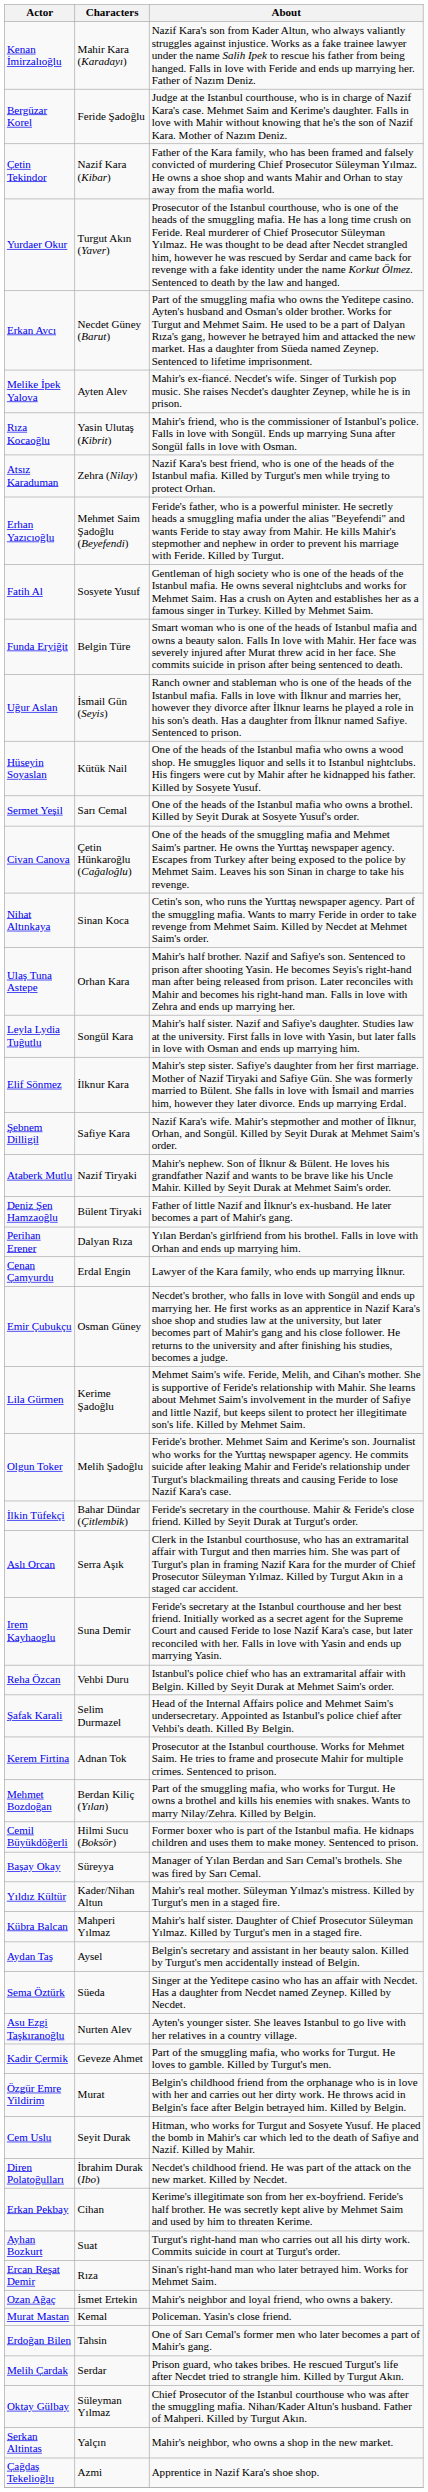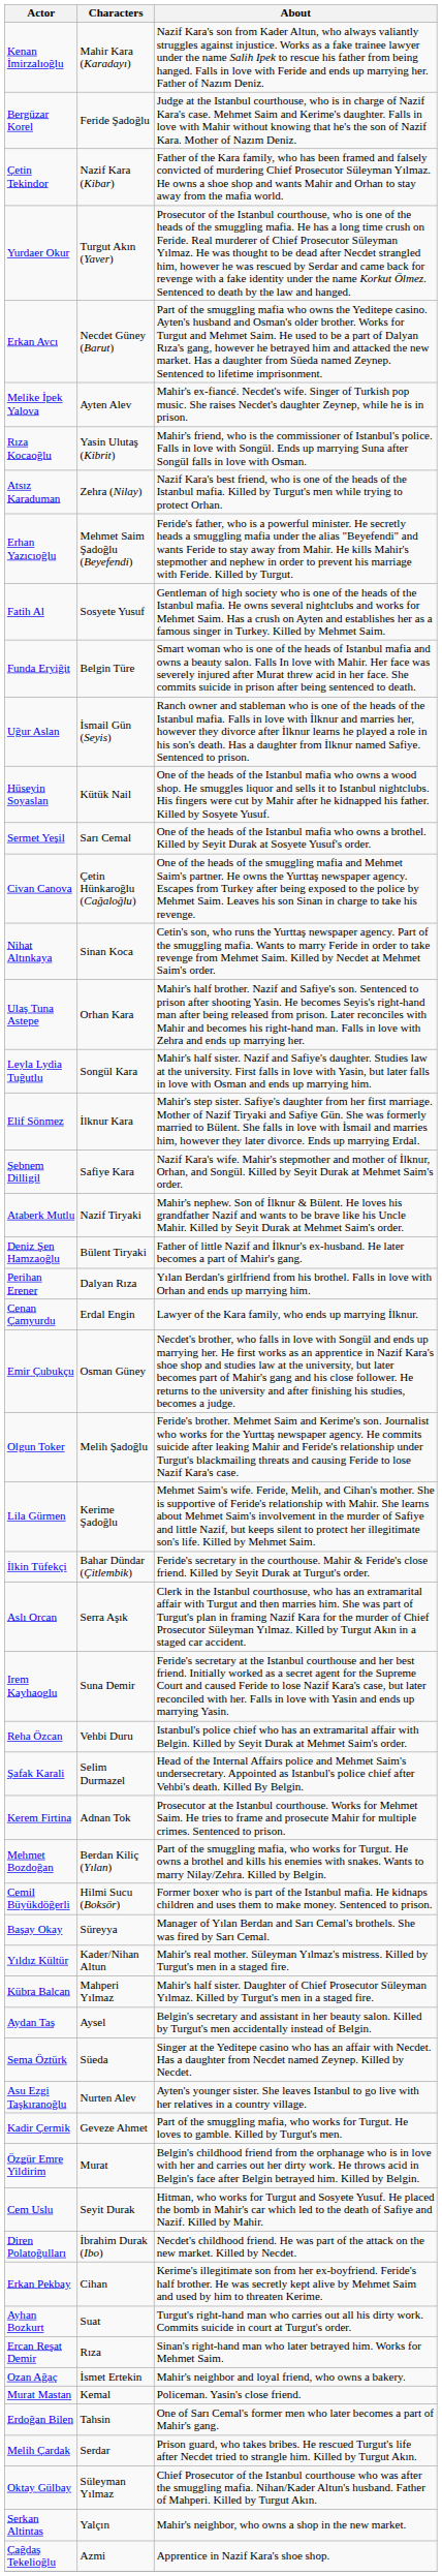 <table class="wikitable">
 <tr>
 <th>Actor</th>
 <th>Characters</th>
 <th>About</th>
 </tr>
 <tr>
 <td><a href='#'>Kenan İmirzalıoğlu</a></td>
 <td>Mahir Kara (<em>Karadayı</em>)</td>
 <td>Nazif Kara's son from Kader Altun, who always valiantly struggles against injustice. Works as a fake trainee lawyer under the name <em>Salih Ipek</em> to rescue his father from being hanged. Falls in love with Feride and ends up marrying her. Father of Nazım Deniz.</td>
 </tr>
 <tr>
 <td><a href='#'>Bergüzar Korel</a></td>
 <td>Feride Şadoğlu</td>
 <td>Judge at the Istanbul courthouse, who is in charge of Nazif Kara's case. Mehmet Saim and Kerime's daughter. Falls in love with Mahir without knowing that he's the son of Nazif Kara. Mother of Nazım Deniz.</td>
 </tr>
 <tr>
 <td><a href='#'>Çetin Tekindor</a></td>
 <td>Nazif Kara (<em>Kibar</em>)</td>
 <td>Father of the Kara family, who has been framed and falsely convicted of murdering Chief Prosecutor Süleyman Yılmaz. He owns a shoe shop and wants Mahir and Orhan to stay away from the mafia world.</td>
 </tr>
 <tr>
 <td><a href='#'>Yurdaer Okur</a></td>
 <td>Turgut Akın (<em>Yaver</em>)</td>
 <td>Prosecutor of the Istanbul courthouse, who is one of the heads of the smuggling mafia. He has a long time crush on Feride. Real murderer of Chief Prosecutor Süleyman Yılmaz. He was thought to be dead after Necdet strangled him, however he was rescued by Serdar and came back for revenge with a fake identity under the name <em>Korkut Ölmez</em>. Sentenced to death by the law and hanged.</td>
 </tr>
 <tr>
 <td><a href='#'>Erkan Avcı</a></td>
 <td>Necdet Güney (<em>Barut</em>)</td>
 <td>Part of the smuggling mafia who owns the Yeditepe casino. Ayten's husband and Osman's older brother. Works for Turgut and Mehmet Saim. He used to be a part of Dalyan Rıza's gang, however he betrayed him and attacked the new market. Has a daughter from Süeda named Zeynep. Sentenced to lifetime imprisonment.</td>
 </tr>
 <tr>
 <td><a href='#'>Melike İpek Yalova</a></td>
 <td>Ayten Alev</td>
 <td>Mahir's ex-fiancé. Necdet's wife. Singer of Turkish pop music. She raises Necdet's daughter Zeynep, while he is in prison.</td>
 </tr>
 <tr>
 <td><a href='#'>Rıza Kocaoğlu</a></td>
 <td>Yasin Ulutaş (<em>Kibrit</em>)</td>
 <td>Mahir's friend, who is the commissioner of Istanbul's police. Falls in love with Songül. Ends up marrying Suna after Songül falls in love with Osman.</td>
 </tr>
 <tr>
 <td><a href='#'>Atsız Karaduman</a></td>
 <td>Zehra (<em>Nilay</em>)</td>
 <td>Nazif Kara's best friend, who is one of the heads of the Istanbul mafia. Killed by Turgut's men while trying to protect Orhan.</td>
 </tr>
 <tr>
 <td><a href='#'>Erhan Yazıcıoğlu</a></td>
 <td>Mehmet Saim Şadoğlu (<em>Beyefendi</em>)</td>
 <td>Feride's father, who is a powerful minister. He secretly heads a smuggling mafia under the alias "Beyefendi" and wants Feride to stay away from Mahir. He kills Mahir's stepmother and nephew in order to prevent his marriage with Feride. Killed by Turgut.</td>
 </tr>
 <tr>
 <td><a href='#'>Fatih Al</a></td>
 <td>Sosyete Yusuf</td>
 <td>Gentleman of high society who is one of the heads of the Istanbul mafia. He owns several nightclubs and works for Mehmet Saim. Has a crush on Ayten and establishes her as a famous singer in Turkey. Killed by Mehmet Saim.</td>
 </tr>
 <tr>
 <td><a href='#'>Funda Eryiğit</a></td>
 <td>Belgin Türe</td>
 <td>Smart woman who is one of the heads of Istanbul mafia and owns a beauty salon. Falls In love with Mahir. Her face was severely injured after Murat threw acid in her face. She commits suicide in prison after being sentenced to death.</td>
 </tr>
 <tr>
 <td><a href='#'>Uğur Aslan</a></td>
 <td>İsmail Gün (<em>Seyis</em>)</td>
 <td>Ranch owner and stableman who is one of the heads of the Istanbul mafia. Falls in love with İlknur and marries her, however they divorce after İlknur learns he played a role in his son's death. Has a daughter from İlknur named Safiye. Sentenced to prison.</td>
 </tr>
 <tr>
 <td><a href='#'>Hüseyin Soyaslan</a></td>
 <td>Kütük Nail</td>
 <td>One of the heads of the Istanbul mafia who owns a wood shop. He smuggles liquor and sells it to Istanbul nightclubs. His fingers were cut by Mahir after he kidnapped his father. Killed by Sosyete Yusuf.</td>
 </tr>
 <tr>
 <td><a href='#'>Sermet Yeşil</a></td>
 <td>Sarı Cemal</td>
 <td>One of the heads of the Istanbul mafia who owns a brothel. Killed by Seyit Durak at Sosyete Yusuf's order.</td>
 </tr>
 <tr>
 <td><a href='#'>Civan Canova</a></td>
 <td>Çetin Hünkaroğlu (<em>Cağaloğlu</em>)</td>
 <td>One of the heads of the smuggling mafia and Mehmet Saim's partner. He owns the Yurttaş newspaper agency. Escapes from Turkey after being exposed to the police by Mehmet Saim. Leaves his son Sinan in charge to take his revenge.</td>
 </tr>
 <tr>
 <td><a href='#'>Nihat Altınkaya</a></td>
 <td>Sinan Koca</td>
 <td>Cetin's son, who runs the Yurttaş newspaper agency. Part of the smuggling mafia. Wants to marry Feride in order to take revenge from Mehmet Saim. Killed by Necdet at Mehmet Saim's order.</td>
 </tr>
 <tr>
 <td><a href='#'>Ulaş Tuna Astepe</a></td>
 <td>Orhan Kara</td>
 <td>Mahir's half brother. Nazif and Safiye's son. Sentenced to prison after shooting Yasin. He becomes Seyis's right-hand man after being released from prison. Later reconciles with Mahir and becomes his right-hand man. Falls in love with Zehra and ends up marrying her.</td>
 </tr>
 <tr>
 <td><a href='#'>Leyla Lydia Tuğutlu</a></td>
 <td>Songül Kara</td>
 <td>Mahir's half sister. Nazif and Safiye's daughter. Studies law at the university. First falls in love with Yasin, but later falls in love with Osman and ends up marrying him.</td>
 </tr>
 <tr>
 <td><a href='#'>Elif Sönmez</a></td>
 <td>İlknur Kara</td>
 <td>Mahir's step sister. Safiye's daughter from her first marriage. Mother of Nazif Tiryaki and Safiye Gün. She was formerly married to Bülent. She falls in love with İsmail and marries him, however they later divorce. Ends up marrying Erdal.</td>
 </tr>
 <tr>
 <td><a href='#'>Şebnem Dilligil</a></td>
 <td>Safiye Kara</td>
 <td>Nazif Kara's wife. Mahir's stepmother and mother of İlknur, Orhan, and Songül. Killed by Seyit Durak at Mehmet Saim's order.</td>
 </tr>
 <tr>
 <td><a href='#'>Ataberk Mutlu</a></td>
 <td>Nazif Tiryaki</td>
 <td>Mahir's nephew. Son of İlknur & Bülent. He loves his grandfather Nazif and wants to be brave like his Uncle Mahir. Killed by Seyit Durak at Mehmet Saim's order.</td>
 </tr>
 <tr>
 <td><a href='#'>Deniz Şen Hamzaoğlu</a></td>
 <td>Bülent Tiryaki</td>
 <td>Father of little Nazif and İlknur's ex-husband. He later becomes a part of Mahir's gang.</td>
 </tr>
 <tr>
 <td><a href='#'>Perihan Erener</a></td>
 <td>Dalyan Rıza</td>
 <td>Yılan Berdan's girlfriend from his brothel. Falls in love with Orhan and ends up marrying him.</td>
 </tr>
 <tr>
 <td><a href='#'>Cenan Çamyurdu</a></td>
 <td>Erdal Engin</td>
 <td>Lawyer of the Kara family, who ends up marrying İlknur.</td>
 </tr>
 <tr>
 <td><a href='#'>Emir Çubukçu</a></td>
 <td>Osman Güney</td>
 <td>Necdet's brother, who falls in love with Songül and ends up marrying her. He first works as an apprentice in Nazif Kara's shoe shop and studies law at the university, but later becomes part of Mahir's gang and his close follower. He returns to the university and after finishing his studies, becomes a judge.</td>
 </tr>
 <tr>
+<td><a href='#'>Olgun Toker</a></td>
+<td>Melih Şadoğlu</td>
+<td>Feride's brother. Mehmet Saim and Kerime's son. Journalist who works for the Yurttaş newspaper agency. He commits suicide after leaking Mahir and Feride's relationship under Turgut's blackmailing threats and causing Feride to lose Nazif Kara's case.</td>
+</tr>
+<tr>
 <td><a href='#'>Lila Gürmen</a></td>
 <td>Kerime Şadoğlu</td>
 <td>Mehmet Saim's wife. Feride, Melih, and Cihan's mother. She is supportive of Feride's relationship with Mahir. She learns about Mehmet Saim's involvement in the murder of Safiye and little Nazif, but keeps silent to protect her illegitimate son's life. Killed by Mehmet Saim.</td>
-</tr>
-<tr>
-<td><a href='#'>Olgun Toker</a></td>
-<td>Melih Şadoğlu</td>
-<td>Feride's brother. Mehmet Saim and Kerime's son. Journalist who works for the Yurttaş newspaper agency. He commits suicide after leaking Mahir and Feride's relationship under Turgut's blackmailing threats and causing Feride to lose Nazif Kara's case.</td>
 </tr>
 <tr>
 <td><a href='#'>İlkin Tüfekçi</a></td>
 <td>Bahar Dündar (<em>Çitlembik</em>)</td>
 <td>Feride's secretary in the courthouse. Mahir & Feride's close friend. Killed by Seyit Durak at Turgut's order.</td>
 </tr>
 <tr>
 <td><a href='#'>Aslı Orcan</a></td>
 <td>Serra Aşık</td>
 <td>Clerk in the Istanbul courthosuse, who has an extramarital affair with Turgut and then marries him. She was part of Turgut's plan in framing Nazif Kara for the murder of Chief Prosecutor Süleyman Yılmaz. Killed by Turgut Akın in a staged car accident.</td>
 </tr>
 <tr>
 <td><a href='#'>Irem Kayhaoglu</a></td>
 <td>Suna Demir</td>
 <td>Feride's secretary at the Istanbul courthouse and her best friend. Initially worked as a secret agent for the Supreme Court and caused Feride to lose Nazif Kara's case, but later reconciled with her. Falls in love with Yasin and ends up marrying Yasin.</td>
 </tr>
 <tr>
 <td><a href='#'>Reha Özcan</a></td>
 <td>Vehbi Duru</td>
 <td>Istanbul's police chief who has an extramarital affair with Belgin. Killed by Seyit Durak at Mehmet Saim's order.</td>
 </tr>
 <tr>
 <td><a href='#'>Şafak Karali</a></td>
 <td>Selim Durmazel</td>
 <td>Head of the Internal Affairs police and Mehmet Saim's undersecretary. Appointed as Istanbul's police chief after Vehbi's death. Killed By Belgin.</td>
 </tr>
 <tr>
 <td><a href='#'>Kerem Firtina</a></td>
 <td>Adnan Tok</td>
 <td>Prosecutor at the Istanbul courthouse. Works for Mehmet Saim. He tries to frame and prosecute Mahir for multiple crimes. Sentenced to prison.</td>
 </tr>
 <tr>
 <td><a href='#'>Mehmet Bozdoğan</a></td>
 <td>Berdan Kiliç (<em>Yılan</em>)</td>
 <td>Part of the smuggling mafia, who works for Turgut. He owns a brothel and kills his enemies with snakes. Wants to marry Nilay/Zehra. Killed by Belgin.</td>
 </tr>
 <tr>
 <td><a href='#'>Cemil Büyükdöğerli</a></td>
 <td>Hilmi Sucu (<em>Boksör</em>)</td>
 <td>Former boxer who is part of the Istanbul mafia. He kidnaps children and uses them to make money. Sentenced to prison.</td>
 </tr>
 <tr>
 <td><a href='#'>Başay Okay</a></td>
 <td>Süreyya</td>
 <td>Manager of Yılan Berdan and Sarı Cemal's brothels. She was fired by Sarı Cemal.</td>
 </tr>
 <tr>
 <td><a href='#'>Yıldız Kültür</a></td>
 <td>Kader/Nihan Altun</td>
 <td>Mahir's real mother. Süleyman Yılmaz's mistress. Killed by Turgut's men in a staged fire.</td>
 </tr>
 <tr>
 <td><a href='#'>Kübra Balcan</a></td>
 <td>Mahperi Yılmaz</td>
 <td>Mahir's half sister. Daughter of Chief Prosecutor Süleyman Yılmaz. Killed by Turgut's men in a staged fire.</td>
 </tr>
 <tr>
 <td><a href='#'>Aydan Taş</a></td>
 <td>Aysel</td>
 <td>Belgin's secretary and assistant in her beauty salon. Killed by Turgut's men accidentally instead of Belgin.</td>
 </tr>
 <tr>
 <td><a href='#'>Sema Öztürk</a></td>
 <td>Süeda</td>
 <td>Singer at the Yeditepe casino who has an affair with Necdet. Has a daughter from Necdet named Zeynep. Killed by Necdet.</td>
 </tr>
 <tr>
 <td><a href='#'>Asu Ezgi Taşkıranoğlu</a></td>
 <td>Nurten Alev</td>
 <td>Ayten's younger sister. She leaves Istanbul to go live with her relatives in a country village.</td>
 </tr>
 <tr>
 <td><a href='#'>Kadir Çermik</a></td>
 <td>Geveze Ahmet</td>
 <td>Part of the smuggling mafia, who works for Turgut. He loves to gamble. Killed by Turgut's men.</td>
 </tr>
 <tr>
 <td><a href='#'>Özgür Emre Yildirim</a></td>
 <td>Murat</td>
 <td>Belgin's childhood friend from the orphanage who is in love with her and carries out her dirty work. He throws acid in Belgin's face after Belgin betrayed him. Killed by Belgin.</td>
 </tr>
 <tr>
 <td><a href='#'>Cem Uslu</a></td>
 <td>Seyit Durak</td>
 <td>Hitman, who works for Turgut and Sosyete Yusuf. He placed the bomb in Mahir's car which led to the death of Safiye and Nazif. Killed by Mahir.</td>
 </tr>
 <tr>
 <td><a href='#'>Diren Polatoğulları</a></td>
 <td>İbrahim Durak (<em>Ibo</em>)</td>
 <td>Necdet's childhood friend. He was part of the attack on the new market. Killed by Necdet.</td>
 </tr>
 <tr>
 <td><a href='#'>Erkan Pekbay</a></td>
 <td>Cihan</td>
 <td>Kerime's illegitimate son from her ex-boyfriend. Feride's half brother. He was secretly kept alive by Mehmet Saim and used by him to threaten Kerime.</td>
 </tr>
 <tr>
 <td><a href='#'>Ayhan Bozkurt</a></td>
 <td>Suat</td>
 <td>Turgut's right-hand man who carries out all his dirty work. Commits suicide in court at Turgut's order.</td>
 </tr>
 <tr>
 <td><a href='#'>Ercan Reşat Demir</a></td>
 <td>Rıza</td>
 <td>Sinan's right-hand man who later betrayed him. Works for Mehmet Saim.</td>
 </tr>
 <tr>
 <td><a href='#'>Ozan Ağaç</a></td>
 <td>İsmet Ertekin</td>
 <td>Mahir's neighbor and loyal friend, who owns a bakery.</td>
 </tr>
 <tr>
 <td><a href='#'>Murat Mastan</a></td>
 <td>Kemal</td>
 <td>Policeman. Yasin's close friend.</td>
 </tr>
 <tr>
 <td><a href='#'>Erdoğan Bilen</a></td>
 <td>Tahsin</td>
 <td>One of Sarı Cemal's former men who later becomes a part of Mahir's gang.</td>
 </tr>
 <tr>
 <td><a href='#'>Melih Çardak</a></td>
 <td>Serdar</td>
 <td>Prison guard, who takes bribes. He rescued Turgut's life after Necdet tried to strangle him. Killed by Turgut Akın.</td>
 </tr>
 <tr>
 <td><a href='#'>Oktay Gülbay</a></td>
 <td>Süleyman Yılmaz</td>
 <td>Chief Prosecutor of the Istanbul courthouse who was after the smuggling mafia. Nihan/Kader Altun's husband. Father of Mahperi. Killed by Turgut Akın.</td>
 </tr>
 <tr>
 <td><a href='#'>Serkan Altintas</a></td>
 <td>Yalçın</td>
 <td>Mahir's neighbor, who owns a shop in the new market.</td>
 </tr>
 <tr>
 <td><a href='#'>Çağdaş Tekelioğlu</a></td>
 <td>Azmi</td>
 <td>Apprentice in Nazif Kara's shoe shop.</td>
 </tr>
 <tr>
 </tr>
 </table>
